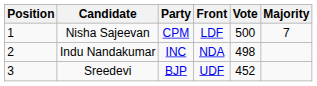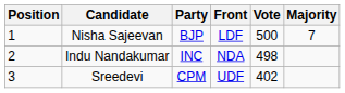 <table class="wikitable">
 <tr>
 <th scope="col">Position</th>
 <th scope="col">Candidate</th>
 <th scope="col">Party</th>
 <th scope="col">Front</th>
 <th scope="col">Vote</th>
 <th scope="col">Majority</th>
 </tr>
 <tr>
 <td>1</td>
 <td align="center">Nisha Sajeevan</td>
-<td align="center"><a href='#'>CPM</a></td>
+<td align="center"><a href='#'>BJP</a></td>
 <td align="center"><a href='#'>LDF</a></td>
 <td align="center">500</td>
 <td align="center">7</td>
 </tr>
 <tr>
 <td>2</td>
 <td align="center">Indu Nandakumar</td>
 <td align="center"><a href='#'>INC</a></td>
 <td align="center"><a href='#'>NDA</a></td>
 <td align="center">498</td>
 <td align="center"></td>
 </tr>
 <tr>
 <td>3</td>
 <td align="center">Sreedevi</td>
-<td align="center"><a href='#'>BJP</a></td>
+<td align="center"><a href='#'>CPM</a></td>
 <td align="center"><a href='#'>UDF</a></td>
-<td align="center">452</td>
+<td align="center">402</td>
 <td align="center"></td>
 </tr>
 </table>
